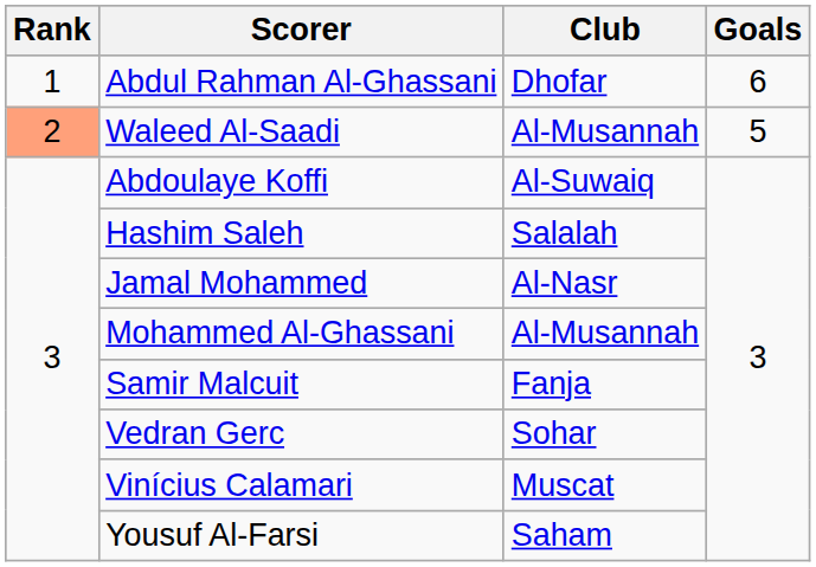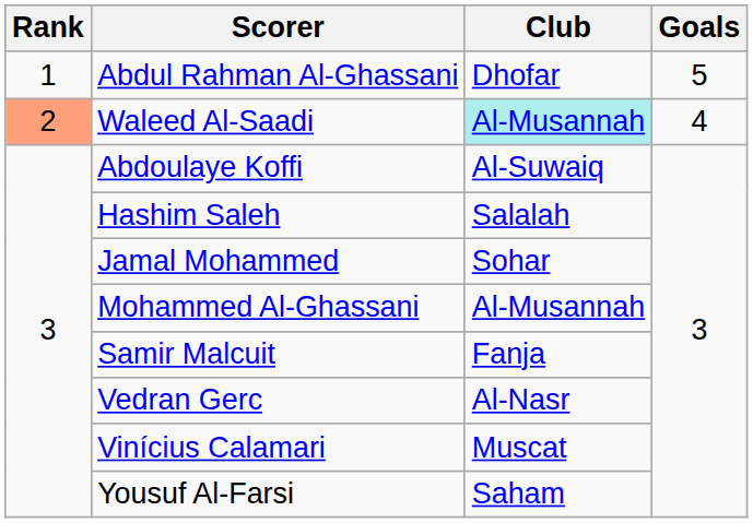 <table class="wikitable sortable" style="text-align:center">
 <tr>
 <th>Rank</th>
 <th>Scorer</th>
 <th>Club</th>
 <th>Goals</th>
 </tr>
 <tr>
 <td rowspan="1">1</td>
 <td align="left"> <a href='#'>Abdul Rahman Al-Ghassani</a></td>
 <td align="left"><a href='#'>Dhofar</a></td>
-<td rowspan="1">6</td>
+<td rowspan="1">5</td>
 </tr>
 <tr>
 <td rowspan="1" style="background: lightsalmon;">2</td>
 <td align="left"> <a href='#'>Waleed Al-Saadi</a></td>
-<td align="left"><a href='#'>Al-Musannah</a></td>
-<td rowspan="1">5</td>
+<td align="left" style="background: paleturquoise;"><a href='#'>Al-Musannah</a></td>
+<td rowspan="1">4</td>
 </tr>
 <tr>
 <td rowspan="8">3</td>
 <td align="left"> <a href='#'>Abdoulaye Koffi</a></td>
 <td align="left"><a href='#'>Al-Suwaiq</a></td>
 <td rowspan="8">3</td>
 </tr>
 <tr>
 <td align="left"> <a href='#'>Hashim Saleh</a></td>
 <td align="left"><a href='#'>Salalah</a></td>
 </tr>
 <tr>
 <td align="left"> <a href='#'>Jamal Mohammed</a></td>
-<td align="left"><a href='#'>Al-Nasr</a></td>
+<td align="left"><a href='#'>Sohar</a></td>
 </tr>
 <tr>
 <td align="left"> <a href='#'>Mohammed Al-Ghassani</a></td>
 <td align="left"><a href='#'>Al-Musannah</a></td>
 </tr>
 <tr>
 <td align="left"> <a href='#'>Samir Malcuit</a></td>
 <td align="left"><a href='#'>Fanja</a></td>
 </tr>
 <tr>
 <td align="left"> <a href='#'>Vedran Gerc</a></td>
-<td align="left"><a href='#'>Sohar</a></td>
+<td align="left"><a href='#'>Al-Nasr</a></td>
 </tr>
 <tr>
 <td align="left"> <a href='#'>Vinícius Calamari</a></td>
 <td align="left"><a href='#'>Muscat</a></td>
 </tr>
 <tr>
 <td align="left"> Yousuf Al-Farsi</td>
 <td align="left"><a href='#'>Saham</a></td>
 </tr>
 </table>
